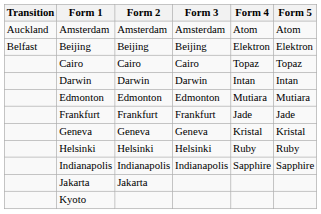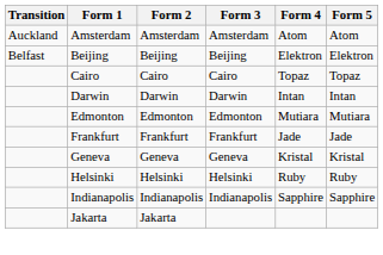 <table class="wikitable">
 <tr>
 <th>Transition</th>
 <th>Form 1</th>
 <th>Form 2</th>
 <th>Form 3</th>
 <th>Form 4</th>
 <th>Form 5</th>
 </tr>
 <tr>
 <td>Auckland</td>
 <td>Amsterdam</td>
 <td>Amsterdam</td>
 <td>Amsterdam</td>
 <td>Atom</td>
 <td>Atom</td>
 </tr>
 <tr>
 <td>Belfast</td>
 <td>Beijing</td>
 <td>Beijing</td>
 <td>Beijing</td>
 <td>Elektron</td>
 <td>Elektron</td>
 </tr>
 <tr>
 <td></td>
 <td>Cairo</td>
 <td>Cairo</td>
 <td>Cairo</td>
 <td>Topaz</td>
 <td>Topaz</td>
 </tr>
 <tr>
 <td></td>
 <td>Darwin</td>
 <td>Darwin</td>
 <td>Darwin</td>
 <td>Intan</td>
 <td>Intan</td>
 </tr>
 <tr>
 <td></td>
 <td>Edmonton</td>
 <td>Edmonton</td>
 <td>Edmonton</td>
 <td>Mutiara</td>
 <td>Mutiara</td>
 </tr>
 <tr>
 <td></td>
 <td>Frankfurt</td>
 <td>Frankfurt</td>
 <td>Frankfurt</td>
 <td>Jade</td>
 <td>Jade</td>
 </tr>
 <tr>
 <td></td>
 <td>Geneva</td>
 <td>Geneva</td>
 <td>Geneva</td>
 <td>Kristal</td>
 <td>Kristal</td>
 </tr>
 <tr>
 <td></td>
 <td>Helsinki</td>
 <td>Helsinki</td>
 <td>Helsinki</td>
 <td>Ruby</td>
 <td>Ruby</td>
 </tr>
 <tr>
 <td></td>
 <td>Indianapolis</td>
 <td>Indianapolis</td>
 <td>Indianapolis</td>
 <td>Sapphire</td>
 <td>Sapphire</td>
 </tr>
 <tr>
 <td></td>
 <td>Jakarta</td>
 <td>Jakarta</td>
 <td></td>
 <td></td>
 <td></td>
 </tr>
-<tr>
-<td></td>
-<td>Kyoto</td>
-<td></td>
-<td></td>
-<td></td>
-<td></td>
-</tr>
 </table>
